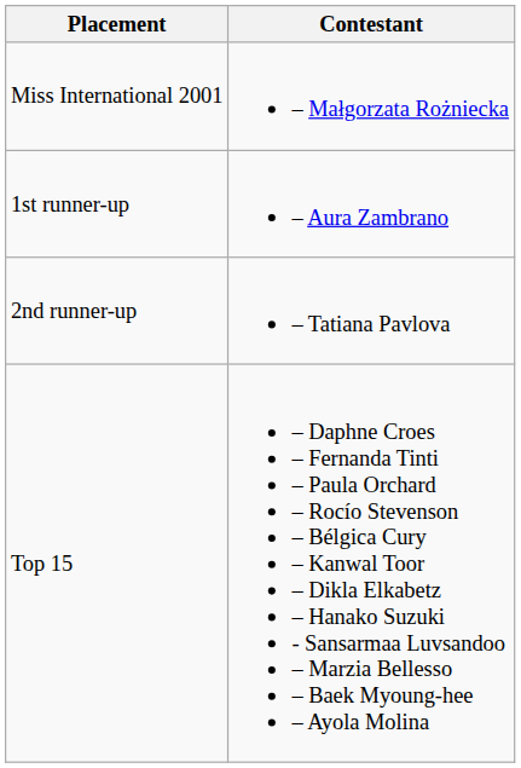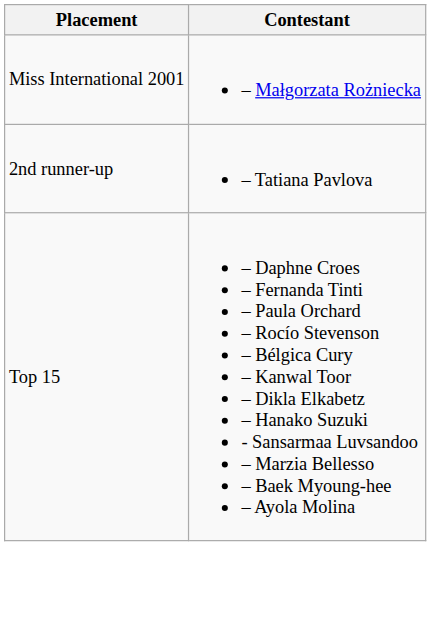 <table class="wikitable sortable" style="font-size:95%;">
 <tr>
 <th>Placement</th>
 <th>Contestant</th>
 </tr>
 <tr>
 <td>Miss International 2001</td>
 <td><br><ul><li> – <a href='#'>Małgorzata Rożniecka</a></li></ul></td>
 </tr>
 <tr>
-<td>1st runner-up</td>
-<td><br><ul><li> – <a href='#'>Aura Zambrano</a></li></ul></td>
-</tr>
-<tr>
 <td>2nd runner-up</td>
 <td><br><ul><li> – Tatiana Pavlova</li></ul></td>
 </tr>
 <tr>
 <td>Top 15</td>
 <td><br><ul><li> – Daphne Croes</li><li> – Fernanda Tinti</li><li> – Paula Orchard</li><li> – Rocío Stevenson</li><li> – Bélgica Cury</li><li> – Kanwal Toor</li><li> – Dikla Elkabetz</li><li> – Hanako Suzuki</li><li> - Sansarmaa Luvsandoo</li><li> – Marzia Bellesso</li><li> – Baek Myoung-hee</li><li> – Ayola Molina</li></ul></td>
 </tr>
 </table>
